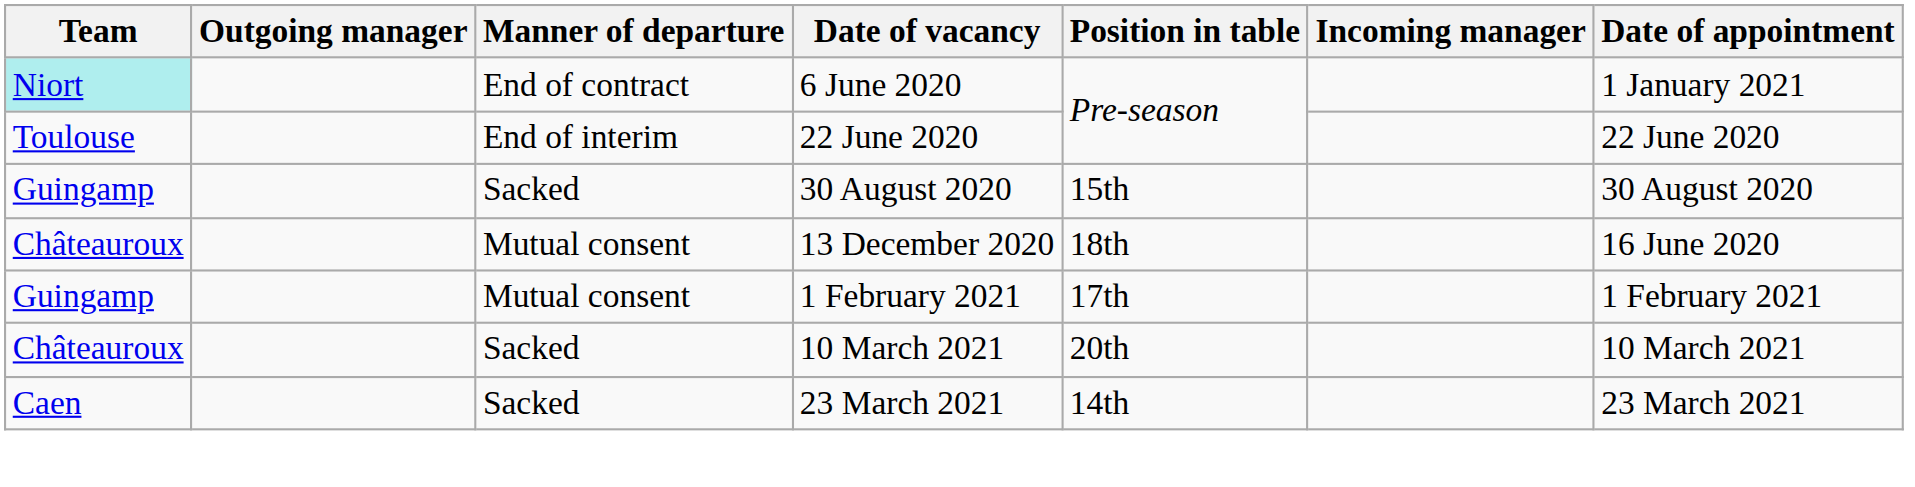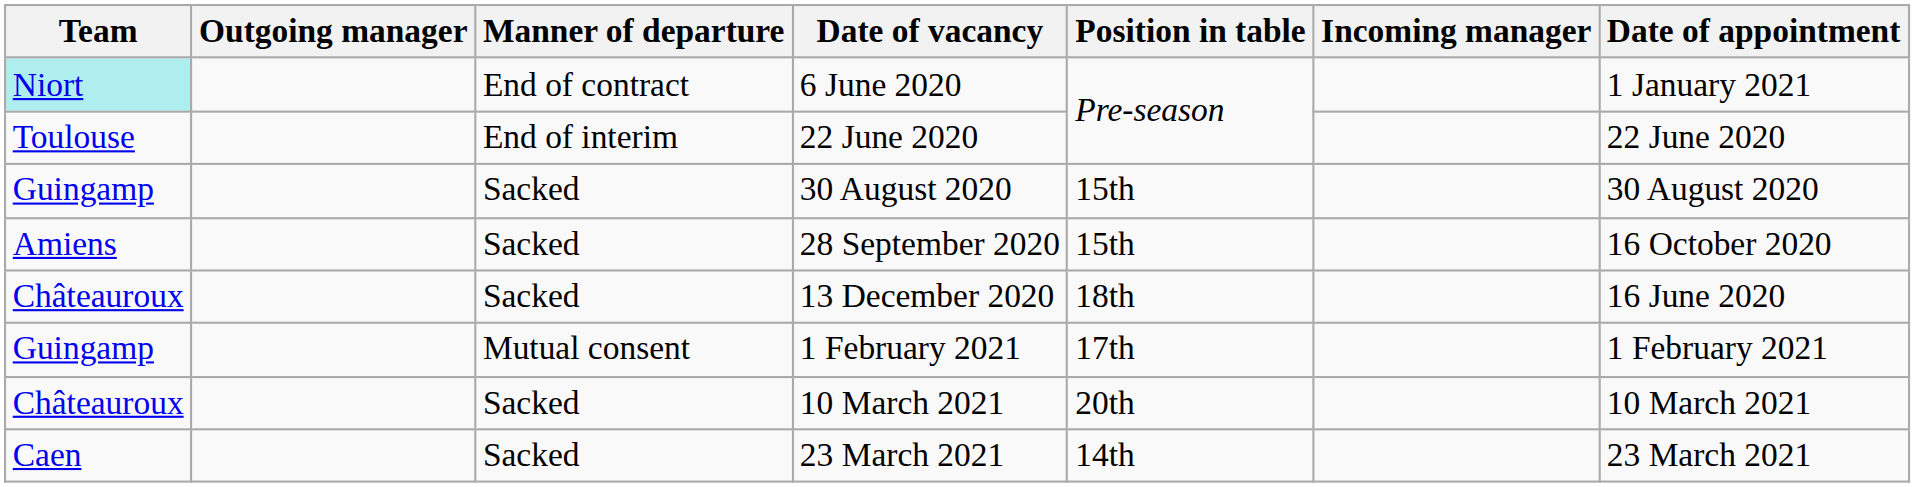 <table class="wikitable sortable">
 <tr>
 <th>Team</th>
 <th>Outgoing manager</th>
 <th>Manner of departure</th>
 <th>Date of vacancy</th>
 <th>Position in table</th>
 <th>Incoming manager</th>
 <th>Date of appointment</th>
 </tr>
 <tr>
 <td style="background: paleturquoise;"><a href='#'>Niort</a></td>
 <td> </td>
 <td>End of contract</td>
 <td>6 June 2020</td>
 <td rowspan=2><em>Pre-season</em></td>
 <td> </td>
 <td>1 January 2021</td>
 </tr>
 <tr>
 <td><a href='#'>Toulouse</a></td>
 <td> </td>
 <td>End of interim</td>
 <td>22 June 2020</td>
 <td> </td>
 <td>22 June 2020</td>
 </tr>
 <tr>
 <td><a href='#'>Guingamp</a></td>
 <td> </td>
 <td>Sacked</td>
 <td>30 August 2020</td>
 <td>15th</td>
 <td> </td>
 <td>30 August 2020</td>
 </tr>
 <tr>
+<td><a href='#'>Amiens</a></td>
+<td> </td>
+<td>Sacked</td>
+<td>28 September 2020</td>
+<td>15th</td>
+<td> </td>
+<td>16 October 2020</td>
+</tr>
+<tr>
 <td><a href='#'>Châteauroux</a></td>
 <td> </td>
-<td>Mutual consent</td>
+<td>Sacked</td>
 <td>13 December 2020</td>
 <td>18th</td>
 <td> </td>
 <td>16 June 2020</td>
 </tr>
 <tr>
 <td><a href='#'>Guingamp</a></td>
 <td> </td>
 <td>Mutual consent</td>
 <td>1 February 2021</td>
 <td>17th</td>
 <td> </td>
 <td>1 February 2021</td>
 </tr>
 <tr>
 <td><a href='#'>Châteauroux</a></td>
 <td> </td>
 <td>Sacked</td>
 <td>10 March 2021</td>
 <td>20th</td>
 <td> </td>
 <td>10 March 2021</td>
 </tr>
 <tr>
 <td><a href='#'>Caen</a></td>
 <td> </td>
 <td>Sacked</td>
 <td>23 March 2021</td>
 <td>14th</td>
 <td> </td>
 <td>23 March 2021</td>
 </tr>
 </table>
